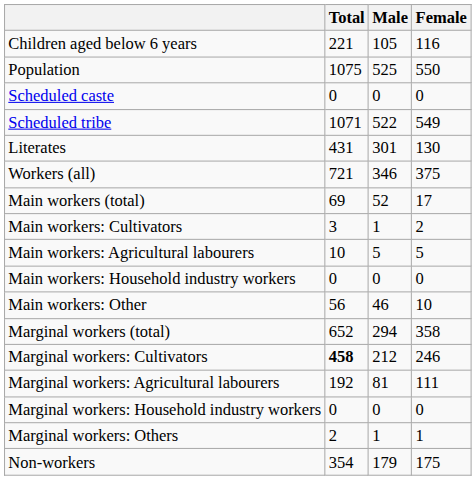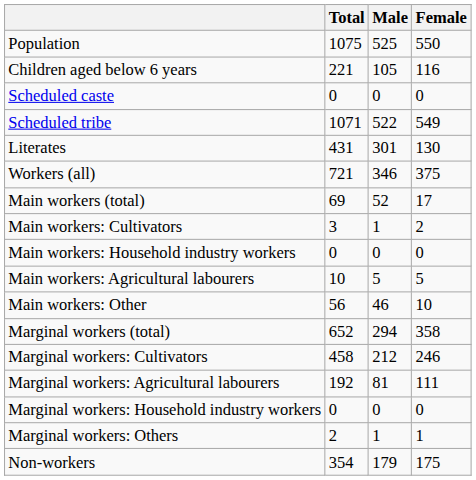 <table class="wikitable sortable">
 <tr>
 <th></th>
 <th>Total</th>
 <th>Male</th>
 <th>Female</th>
 </tr>
 <tr>
+<td>Population</td>
+<td>1075</td>
+<td>525</td>
+<td>550</td>
+</tr>
+<tr>
 <td>Children aged below 6 years</td>
 <td>221</td>
 <td>105</td>
 <td>116</td>
-</tr>
-<tr>
-<td>Population</td>
-<td>1075</td>
-<td>525</td>
-<td>550</td>
 </tr>
 <tr>
 <td><a href='#'>Scheduled caste</a></td>
 <td>0</td>
 <td>0</td>
 <td>0</td>
 </tr>
 <tr>
 <td><a href='#'>Scheduled tribe</a></td>
 <td>1071</td>
 <td>522</td>
 <td>549</td>
 </tr>
 <tr>
 <td>Literates</td>
 <td>431</td>
 <td>301</td>
 <td>130</td>
 </tr>
 <tr>
 <td>Workers (all)</td>
 <td>721</td>
 <td>346</td>
 <td>375</td>
 </tr>
 <tr>
 <td>Main workers (total)</td>
 <td>69</td>
 <td>52</td>
 <td>17</td>
 </tr>
 <tr>
 <td>Main workers: Cultivators</td>
 <td>3</td>
 <td>1</td>
 <td>2</td>
 </tr>
 <tr>
+<td>Main workers: Household industry workers</td>
+<td>0</td>
+<td>0</td>
+<td>0</td>
+</tr>
+<tr>
 <td>Main workers: Agricultural labourers</td>
 <td>10</td>
 <td>5</td>
 <td>5</td>
-</tr>
-<tr>
-<td>Main workers: Household industry workers</td>
-<td>0</td>
-<td>0</td>
-<td>0</td>
 </tr>
 <tr>
 <td>Main workers: Other</td>
 <td>56</td>
 <td>46</td>
 <td>10</td>
 </tr>
 <tr>
 <td>Marginal workers (total)</td>
 <td>652</td>
 <td>294</td>
 <td>358</td>
 </tr>
 <tr>
 <td>Marginal workers: Cultivators</td>
-<td><strong>458</strong></td>
+<td>458</td>
 <td>212</td>
 <td>246</td>
 </tr>
 <tr>
 <td>Marginal workers: Agricultural labourers</td>
 <td>192</td>
 <td>81</td>
 <td>111</td>
 </tr>
 <tr>
 <td>Marginal workers: Household industry workers</td>
 <td>0</td>
 <td>0</td>
 <td>0</td>
 </tr>
 <tr>
 <td>Marginal workers: Others</td>
 <td>2</td>
 <td>1</td>
 <td>1</td>
 </tr>
 <tr>
 <td>Non-workers</td>
 <td>354</td>
 <td>179</td>
 <td>175</td>
 </tr>
 </table>
